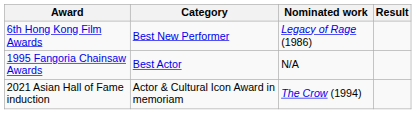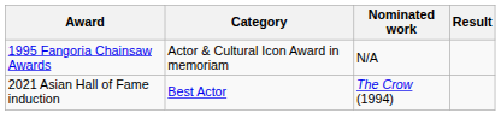 <table class="wikitable sortable">
 <tr>
 <th>Award</th>
 <th>Category</th>
 <th>Nominated work</th>
 <th>Result</th>
 </tr>
 <tr>
-<td><a href='#'>6th Hong Kong Film Awards</a></td>
-<td><a href='#'>Best New Performer</a></td>
-<td><em><a href='#'>Legacy of Rage</a></em> (1986)</td>
-<td></td>
-</tr>
-<tr>
 <td><a href='#'>1995 Fangoria Chainsaw Awards</a></td>
-<td><a href='#'>Best Actor</a></td>
+<td>Actor & Cultural Icon Award in memoriam</td>
 <td>N/A</td>
 <td></td>
 </tr>
 <tr>
 <td>2021 Asian Hall of Fame induction</td>
-<td>Actor & Cultural Icon Award in memoriam</td>
+<td><a href='#'>Best Actor</a></td>
 <td><em><a href='#'>The Crow</a></em> (1994)</td>
 <td></td>
 </tr>
 </table>
